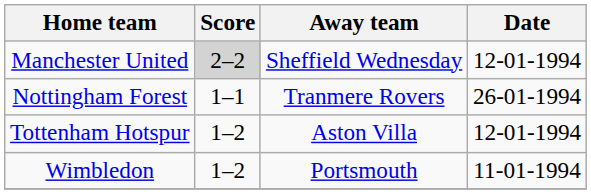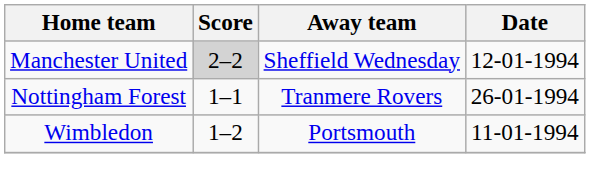 <table class="wikitable" style="text-align: center">
 <tr>
 <th>Home team</th>
 <th>Score</th>
 <th>Away team</th>
 <th>Date</th>
 </tr>
 <tr>
 <td><a href='#'>Manchester United</a></td>
 <td style="background: lightgrey;">2–2</td>
 <td><a href='#'>Sheffield Wednesday</a></td>
 <td>12-01-1994</td>
 </tr>
 <tr>
 <td><a href='#'>Nottingham Forest</a></td>
 <td>1–1</td>
 <td><a href='#'>Tranmere Rovers</a></td>
 <td>26-01-1994</td>
 </tr>
 <tr>
-<td><a href='#'>Tottenham Hotspur</a></td>
-<td>1–2</td>
-<td><a href='#'>Aston Villa</a></td>
-<td>12-01-1994</td>
-</tr>
-<tr>
 <td><a href='#'>Wimbledon</a></td>
 <td>1–2</td>
 <td><a href='#'>Portsmouth</a></td>
 <td>11-01-1994</td>
 </tr>
 <tr>
 </tr>
 </table>
